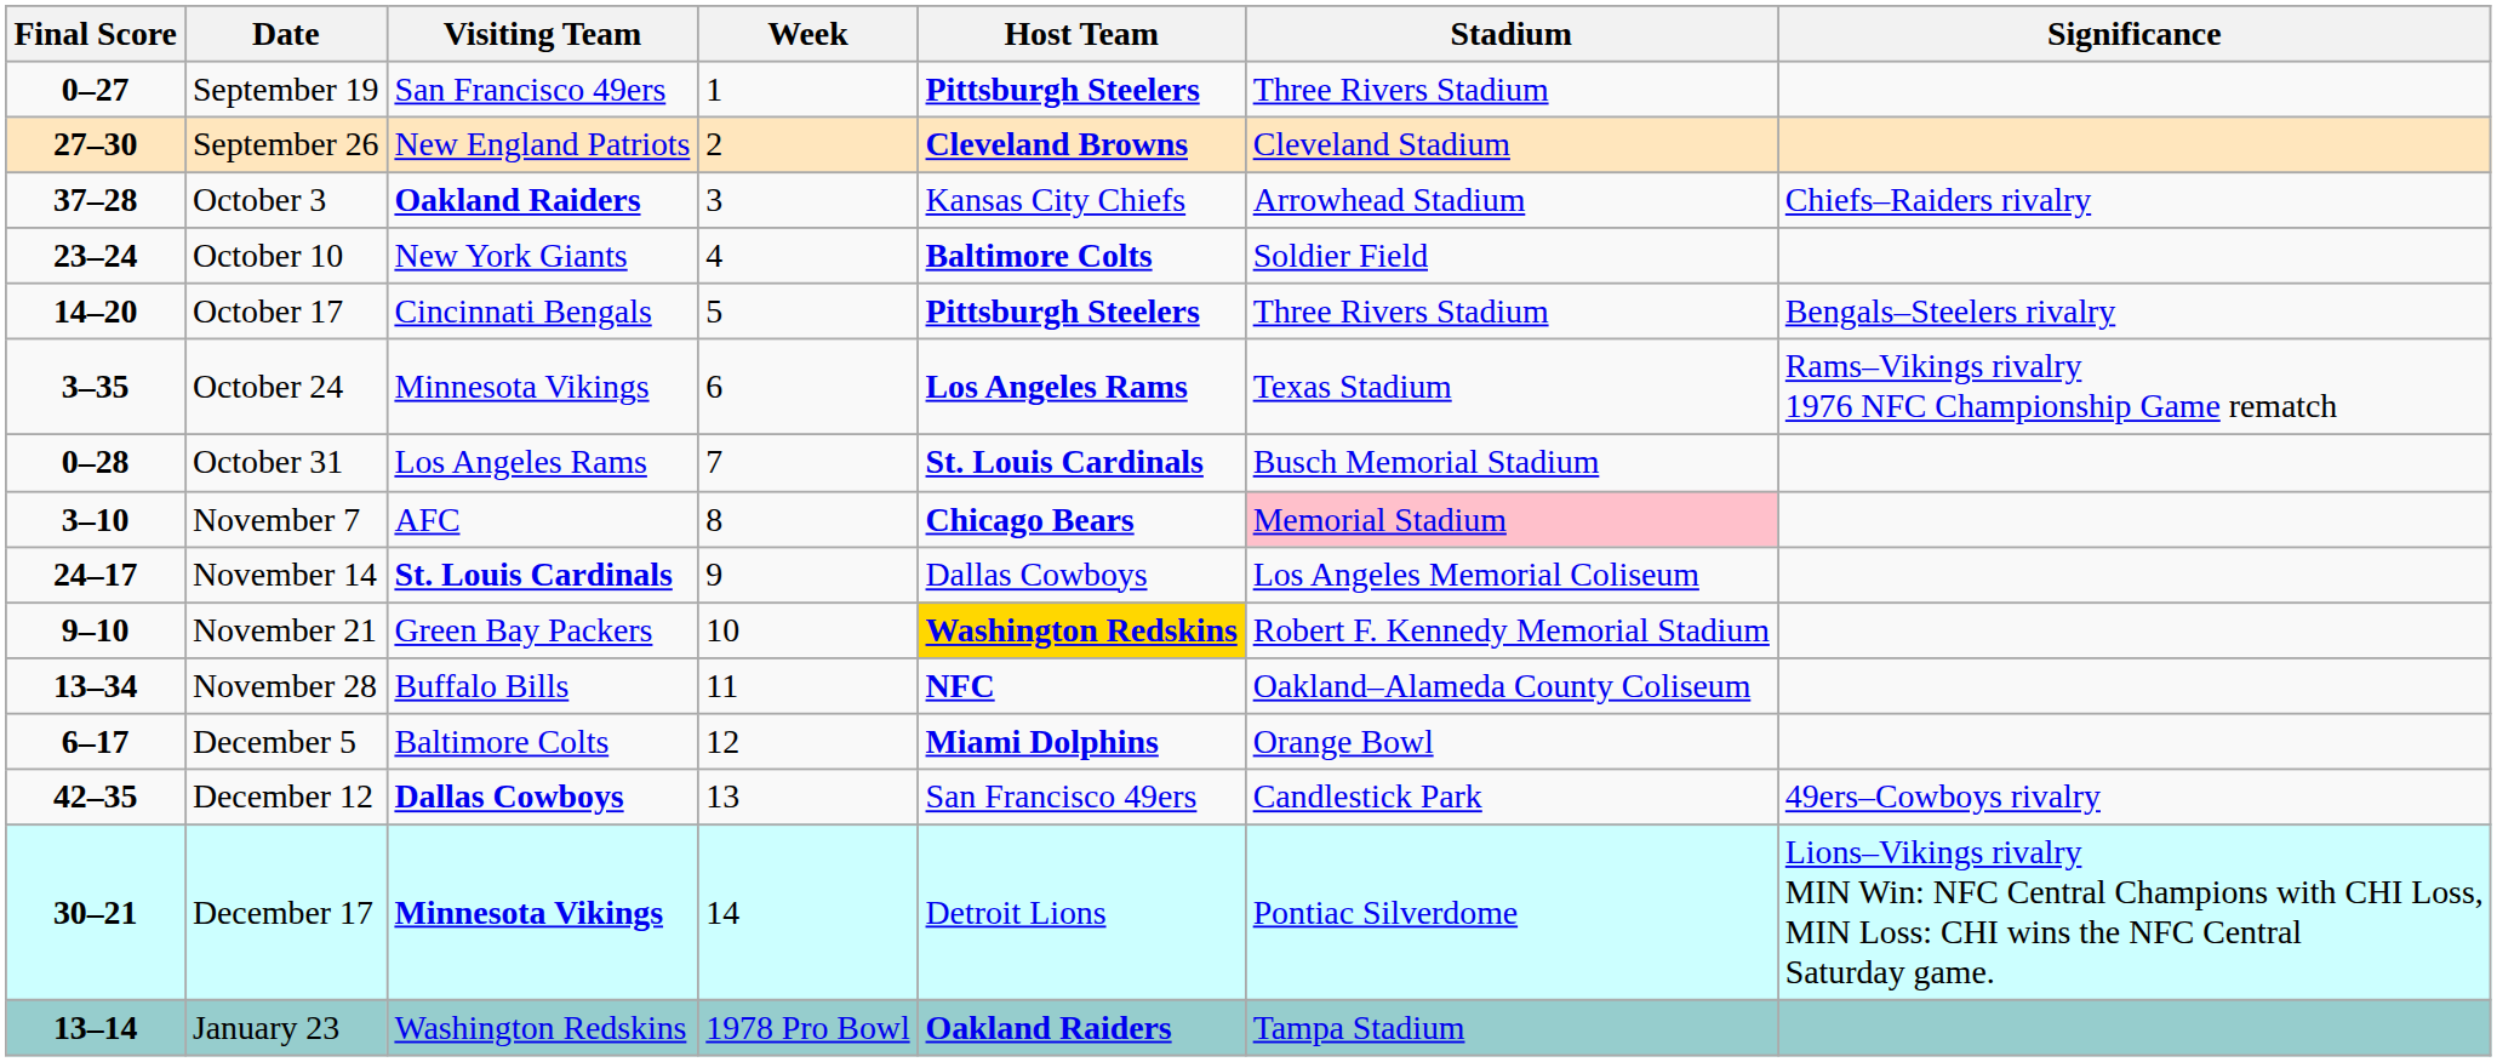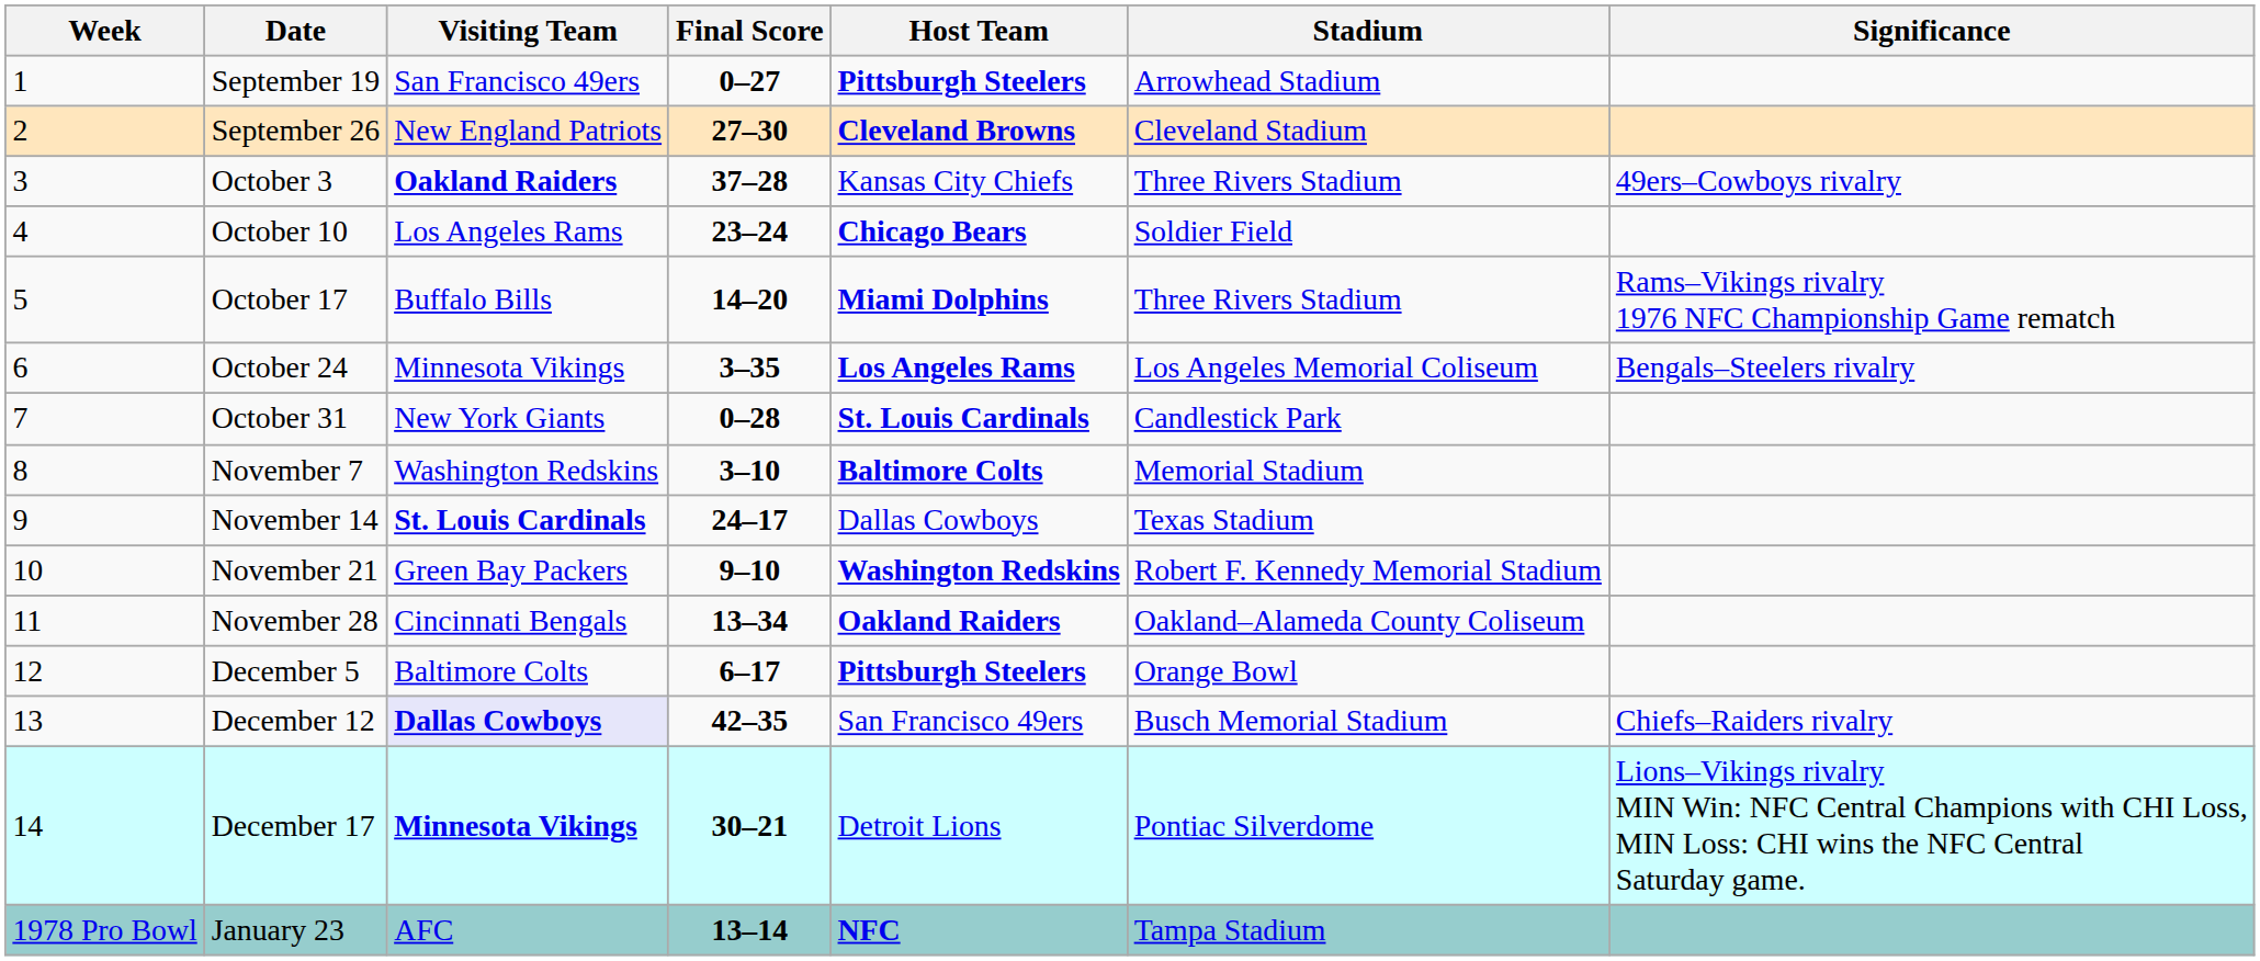 <table class="wikitable" style="font-size: 95%;">
 <tr>
-<th>Final Score</th>
+<th>Week</th>
 <th>Date</th>
 <th>Visiting Team</th>
-<th>Week</th>
+<th>Final Score</th>
 <th>Host Team</th>
 <th>Stadium</th>
 <th>Significance</th>
 </tr>
 <tr>
-<td align="center"><strong>0–27</strong></td>
+<td>1</td>
 <td>September 19</td>
 <td><a href='#'>San Francisco 49ers</a></td>
-<td>1</td>
+<td align="center"><strong>0–27</strong></td>
 <td><strong><a href='#'>Pittsburgh Steelers</a></strong></td>
-<td><a href='#'>Three Rivers Stadium</a></td>
+<td><a href='#'>Arrowhead Stadium</a></td>
 <td></td>
 </tr>
 <tr bgcolor="#FFE6BD">
-<td align="center"><strong>27–30</strong></td>
+<td>2</td>
 <td>September 26</td>
 <td><a href='#'>New England Patriots</a></td>
-<td>2</td>
+<td align="center"><strong>27–30</strong></td>
 <td><strong><a href='#'>Cleveland Browns</a></strong></td>
 <td><a href='#'>Cleveland Stadium</a></td>
 <td></td>
 </tr>
 <tr>
-<td align="center"><strong>37–28</strong></td>
+<td>3</td>
 <td>October 3</td>
 <td><strong><a href='#'>Oakland Raiders</a></strong></td>
-<td>3</td>
+<td align="center"><strong>37–28</strong></td>
 <td><a href='#'>Kansas City Chiefs</a></td>
-<td><a href='#'>Arrowhead Stadium</a></td>
-<td><a href='#'>Chiefs–Raiders rivalry</a></td>
+<td><a href='#'>Three Rivers Stadium</a></td>
+<td><a href='#'>49ers–Cowboys rivalry</a></td>
 </tr>
 <tr>
+<td>4</td>
+<td>October 10</td>
+<td><a href='#'>Los Angeles Rams</a></td>
 <td align="center"><strong>23–24</strong></td>
-<td>October 10</td>
-<td><a href='#'>New York Giants</a></td>
-<td>4</td>
-<td><strong><a href='#'>Baltimore Colts</a></strong></td>
+<td><strong><a href='#'>Chicago Bears</a></strong></td>
 <td><a href='#'>Soldier Field</a></td>
 <td></td>
 </tr>
 <tr>
+<td>5</td>
+<td>October 17</td>
+<td><a href='#'>Buffalo Bills</a></td>
 <td align="center"><strong>14–20</strong></td>
-<td>October 17</td>
-<td><a href='#'>Cincinnati Bengals</a></td>
-<td>5</td>
-<td><strong><a href='#'>Pittsburgh Steelers</a></strong></td>
+<td><strong><a href='#'>Miami Dolphins</a></strong></td>
 <td><a href='#'>Three Rivers Stadium</a></td>
+<td><a href='#'>Rams–Vikings rivalry</a><br><a href='#'>1976 NFC Championship Game</a> rematch</td>
+</tr>
+<tr>
+<td>6</td>
+<td>October 24</td>
+<td><a href='#'>Minnesota Vikings</a></td>
+<td align="center"><strong>3–35</strong></td>
+<td><strong><a href='#'>Los Angeles Rams</a></strong></td>
+<td><a href='#'>Los Angeles Memorial Coliseum</a></td>
 <td><a href='#'>Bengals–Steelers rivalry</a></td>
 </tr>
 <tr>
-<td align="center"><strong>3–35</strong></td>
-<td>October 24</td>
-<td><a href='#'>Minnesota Vikings</a></td>
-<td>6</td>
-<td><strong><a href='#'>Los Angeles Rams</a></strong></td>
-<td><a href='#'>Texas Stadium</a></td>
-<td><a href='#'>Rams–Vikings rivalry</a><br><a href='#'>1976 NFC Championship Game</a> rematch</td>
-</tr>
-<tr>
+<td>7</td>
+<td>October 31</td>
+<td><a href='#'>New York Giants</a></td>
 <td align="center"><strong>0–28</strong></td>
-<td>October 31</td>
-<td><a href='#'>Los Angeles Rams</a></td>
-<td>7</td>
 <td><strong><a href='#'>St. Louis Cardinals</a></strong></td>
-<td><a href='#'>Busch Memorial Stadium</a></td>
+<td><a href='#'>Candlestick Park</a></td>
 <td></td>
 </tr>
 <tr>
+<td>8</td>
+<td>November 7</td>
+<td><a href='#'>Washington Redskins</a></td>
 <td align="center"><strong>3–10</strong></td>
-<td>November 7</td>
-<td><a href='#'>AFC</a></td>
-<td>8</td>
-<td><strong><a href='#'>Chicago Bears</a></strong></td>
-<td style="background: pink;"><a href='#'>Memorial Stadium</a></td>
+<td><strong><a href='#'>Baltimore Colts</a></strong></td>
+<td><a href='#'>Memorial Stadium</a></td>
 <td></td>
 </tr>
 <tr>
-<td align="center"><strong>24–17</strong></td>
+<td>9</td>
 <td>November 14</td>
 <td><strong><a href='#'>St. Louis Cardinals</a></strong></td>
-<td>9</td>
+<td align="center"><strong>24–17</strong></td>
 <td><a href='#'>Dallas Cowboys</a></td>
-<td><a href='#'>Los Angeles Memorial Coliseum</a></td>
+<td><a href='#'>Texas Stadium</a></td>
 <td></td>
 </tr>
 <tr>
-<td align="center"><strong>9–10</strong></td>
+<td>10</td>
 <td>November 21</td>
 <td><a href='#'>Green Bay Packers</a></td>
-<td>10</td>
-<td style="background: gold;"><strong><a href='#'>Washington Redskins</a></strong></td>
+<td align="center"><strong>9–10</strong></td>
+<td><strong><a href='#'>Washington Redskins</a></strong></td>
 <td><a href='#'>Robert F. Kennedy Memorial Stadium</a></td>
 <td></td>
 </tr>
 <tr>
+<td>11</td>
+<td>November 28</td>
+<td><a href='#'>Cincinnati Bengals</a></td>
 <td align="center"><strong>13–34</strong></td>
-<td>November 28</td>
-<td><a href='#'>Buffalo Bills</a></td>
-<td>11</td>
-<td><strong><a href='#'>NFC</a></strong></td>
+<td><strong><a href='#'>Oakland Raiders</a></strong></td>
 <td><a href='#'>Oakland–Alameda County Coliseum</a></td>
 <td></td>
 </tr>
 <tr>
-<td align="center"><strong>6–17</strong></td>
+<td>12</td>
 <td>December 5</td>
 <td><a href='#'>Baltimore Colts</a></td>
-<td>12</td>
-<td><strong><a href='#'>Miami Dolphins</a></strong></td>
+<td align="center"><strong>6–17</strong></td>
+<td><strong><a href='#'>Pittsburgh Steelers</a></strong></td>
 <td><a href='#'>Orange Bowl</a></td>
 <td></td>
 </tr>
 <tr>
+<td>13</td>
+<td>December 12</td>
+<td style="background: lavender;"><strong><a href='#'>Dallas Cowboys</a></strong></td>
 <td align="center"><strong>42–35</strong></td>
-<td>December 12</td>
-<td><strong><a href='#'>Dallas Cowboys</a></strong></td>
-<td>13</td>
 <td><a href='#'>San Francisco 49ers</a></td>
-<td><a href='#'>Candlestick Park</a></td>
-<td><a href='#'>49ers–Cowboys rivalry</a></td>
+<td><a href='#'>Busch Memorial Stadium</a></td>
+<td><a href='#'>Chiefs–Raiders rivalry</a></td>
 </tr>
 <tr bgcolor="#CCFFFF">
-<td align="center"><strong>30–21</strong></td>
+<td>14</td>
 <td>December 17</td>
 <td><strong><a href='#'>Minnesota Vikings</a></strong></td>
-<td>14</td>
+<td align="center"><strong>30–21</strong></td>
 <td><a href='#'>Detroit Lions</a></td>
 <td><a href='#'>Pontiac Silverdome</a></td>
 <td><a href='#'>Lions–Vikings rivalry</a><br>MIN Win: NFC Central Champions with CHI Loss,<br>MIN Loss: CHI wins the NFC Central<br>Saturday game.</td>
 </tr>
 <tr bgcolor="#96CDCD">
+<td><a href='#'>1978 Pro Bowl</a></td>
+<td>January 23</td>
+<td><a href='#'>AFC</a></td>
 <td align="center"><strong>13–14</strong></td>
-<td>January 23</td>
-<td><a href='#'>Washington Redskins</a></td>
-<td><a href='#'>1978 Pro Bowl</a></td>
-<td><strong><a href='#'>Oakland Raiders</a></strong></td>
+<td><strong><a href='#'>NFC</a></strong></td>
 <td><a href='#'>Tampa Stadium</a></td>
 <td></td>
 </tr>
 </table>
